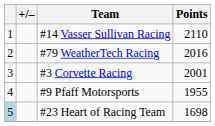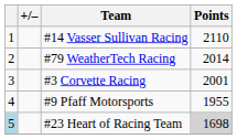 <table class="wikitable" style="font-size: 95%;">
 <tr>
 <th scope="col"></th>
 <th scope="col">+/–</th>
 <th scope="col">Team</th>
 <th scope="col">Points</th>
 </tr>
 <tr>
 <td align=center>1</td>
 <td align="left"></td>
 <td> #14 <a href='#'>Vasser Sullivan Racing</a></td>
 <td align=right>2110</td>
 </tr>
 <tr>
 <td align=center>2</td>
 <td align="left"></td>
 <td> #79 <a href='#'>WeatherTech Racing</a></td>
-<td align=right>2016</td>
+<td align=right>2014</td>
 </tr>
 <tr>
 <td align=center>3</td>
 <td align="left"></td>
 <td> #3 <a href='#'>Corvette Racing</a></td>
 <td align=right>2001</td>
 </tr>
 <tr>
 <td align=center>4</td>
 <td align="left"></td>
 <td> #9 Pfaff Motorsports</td>
 <td align=right>1955</td>
 </tr>
 <tr>
 <td align=center style="background: lightblue;">5</td>
 <td align="left"></td>
 <td> #23 Heart of Racing Team</td>
-<td align=right>1698</td>
+<td align=right style="background: lightgrey;">1698</td>
 </tr>
 <tr>
 </tr>
 </table>
